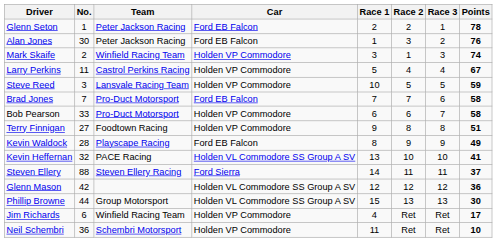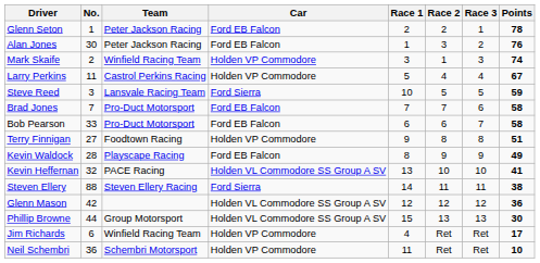 <table class="wikitable" style="font-size: 90%">
 <tr>
 <th>Driver</th>
 <th>No.</th>
 <th>Team</th>
 <th>Car</th>
 <th>Race 1</th>
 <th>Race 2</th>
 <th>Race 3</th>
 <th>Points</th>
 </tr>
 <tr>
 <td> <a href='#'>Glenn Seton</a></td>
 <td align="center">1</td>
 <td><a href='#'>Peter Jackson Racing</a></td>
 <td><a href='#'>Ford EB Falcon</a></td>
 <td align="center">2</td>
 <td align="center">2</td>
 <td align="center">1</td>
 <td align="center"><strong>78</strong></td>
 </tr>
 <tr>
 <td> <a href='#'>Alan Jones</a></td>
 <td align="center">30</td>
 <td>Peter Jackson Racing</td>
 <td>Ford EB Falcon</td>
 <td align="center">1</td>
 <td align="center">3</td>
 <td align="center">2</td>
 <td align="center"><strong>76</strong></td>
 </tr>
 <tr>
 <td> <a href='#'>Mark Skaife</a></td>
 <td align="center">2</td>
 <td><a href='#'>Winfield Racing Team</a></td>
 <td><a href='#'>Holden VP Commodore</a></td>
 <td align="center">3</td>
 <td align="center">1</td>
 <td align="center">3</td>
 <td align="center"><strong>74</strong></td>
 </tr>
 <tr>
 <td> <a href='#'>Larry Perkins</a></td>
 <td align="center">11</td>
 <td><a href='#'>Castrol Perkins Racing</a></td>
 <td>Holden VP Commodore</td>
 <td align="center">5</td>
 <td align="center">4</td>
 <td align="center">4</td>
 <td align="center"><strong>67</strong></td>
 </tr>
 <tr>
 <td> <a href='#'>Steve Reed</a></td>
 <td align="center">3</td>
 <td><a href='#'>Lansvale Racing Team</a></td>
-<td>Holden VP Commodore</td>
+<td><a href='#'>Ford Sierra</a></td>
 <td align="center">10</td>
 <td align="center">5</td>
 <td align="center">5</td>
 <td align="center"><strong>59</strong></td>
 </tr>
 <tr>
 <td> <a href='#'>Brad Jones</a></td>
 <td align="center">7</td>
 <td><a href='#'>Pro-Duct Motorsport</a></td>
 <td><a href='#'>Ford EB Falcon</a></td>
 <td align="center">7</td>
 <td align="center">7</td>
 <td align="center">6</td>
 <td align="center"><strong>58</strong></td>
 </tr>
 <tr>
 <td> Bob Pearson</td>
 <td align="center">33</td>
 <td><a href='#'>Pro-Duct Motorsport</a></td>
-<td>Holden VP Commodore</td>
+<td>Ford EB Falcon</td>
 <td align="center">6</td>
 <td align="center">6</td>
 <td align="center">7</td>
 <td align="center"><strong>58</strong></td>
 </tr>
 <tr>
 <td> <a href='#'>Terry Finnigan</a></td>
 <td align="center">27</td>
 <td>Foodtown Racing</td>
 <td>Holden VP Commodore</td>
 <td align="center">9</td>
 <td align="center">8</td>
 <td align="center">8</td>
 <td align="center"><strong>51</strong></td>
 </tr>
 <tr>
 <td> <a href='#'>Kevin Waldock</a></td>
 <td align="center">28</td>
 <td><a href='#'>Playscape Racing</a></td>
 <td>Ford EB Falcon</td>
 <td align="center">8</td>
 <td align="center">9</td>
 <td align="center">9</td>
 <td align="center"><strong>49</strong></td>
 </tr>
 <tr>
 <td> <a href='#'>Kevin Heffernan</a></td>
 <td align="center">32</td>
 <td>PACE Racing</td>
 <td><a href='#'>Holden VL Commodore SS Group A SV</a></td>
 <td align="center">13</td>
 <td align="center">10</td>
 <td align="center">10</td>
 <td align="center"><strong>41</strong></td>
 </tr>
 <tr>
 <td> <a href='#'>Steven Ellery</a></td>
 <td align="center">88</td>
 <td><a href='#'>Steven Ellery Racing</a></td>
 <td><a href='#'>Ford Sierra</a></td>
 <td align="center">14</td>
 <td align="center">11</td>
 <td align="center">11</td>
-<td align="center"><strong>37</strong></td>
+<td align="center"><strong>38</strong></td>
 </tr>
 <tr>
 <td> <a href='#'>Glenn Mason</a></td>
 <td align="center">42</td>
 <td></td>
 <td>Holden VL Commodore SS Group A SV</td>
 <td align="center">12</td>
 <td align="center">12</td>
 <td align="center">12</td>
 <td align="center"><strong>36</strong></td>
 </tr>
 <tr>
 <td> <a href='#'>Phillip Browne</a></td>
 <td align="center">44</td>
 <td>Group Motorsport</td>
 <td>Holden VL Commodore SS Group A SV</td>
 <td align="center">15</td>
 <td align="center">13</td>
 <td align="center">13</td>
 <td align="center"><strong>30</strong></td>
 </tr>
 <tr>
 <td> <a href='#'>Jim Richards</a></td>
 <td align="center">6</td>
 <td>Winfield Racing Team</td>
 <td>Holden VP Commodore</td>
 <td align="center">4</td>
 <td align="center">Ret</td>
 <td align="center">Ret</td>
 <td align="center"><strong>17</strong></td>
 </tr>
 <tr>
 <td> <a href='#'>Neil Schembri</a></td>
 <td align="center">36</td>
 <td><a href='#'>Schembri Motorsport</a></td>
 <td>Holden VP Commodore</td>
 <td align="center">11</td>
 <td align="center">Ret</td>
 <td align="center">Ret</td>
 <td align="center"><strong>10</strong></td>
 </tr>
 </table>
